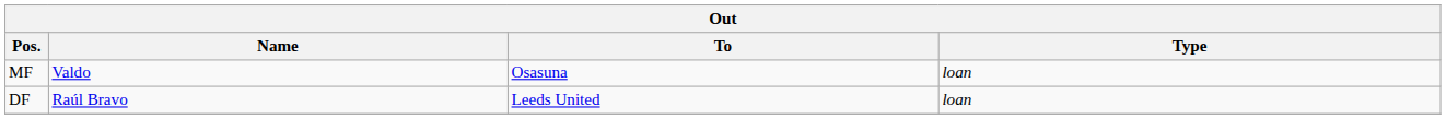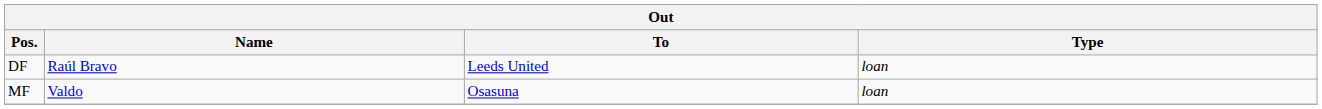 <table class="wikitable" style="font-size:90%;width:99%;">
 <tr>
 <th colspan="4">Out</th>
 </tr>
 <tr>
 <th width=3%>Pos.</th>
 <th width=32%>Name</th>
 <th width=30%>To</th>
 <th width=35%>Type</th>
 </tr>
 <tr>
+<td>DF</td>
+<td><a href='#'>Raúl Bravo</a></td>
+<td><a href='#'>Leeds United</a></td>
+<td><em>loan</em></td>
+</tr>
+<tr>
 <td>MF</td>
 <td><a href='#'>Valdo</a></td>
 <td><a href='#'>Osasuna</a></td>
 <td><em>loan</em></td>
 </tr>
 <tr>
-<td>DF</td>
-<td><a href='#'>Raúl Bravo</a></td>
-<td><a href='#'>Leeds United</a></td>
-<td><em>loan</em></td>
-</tr>
-<tr>
 </tr>
 </table>
